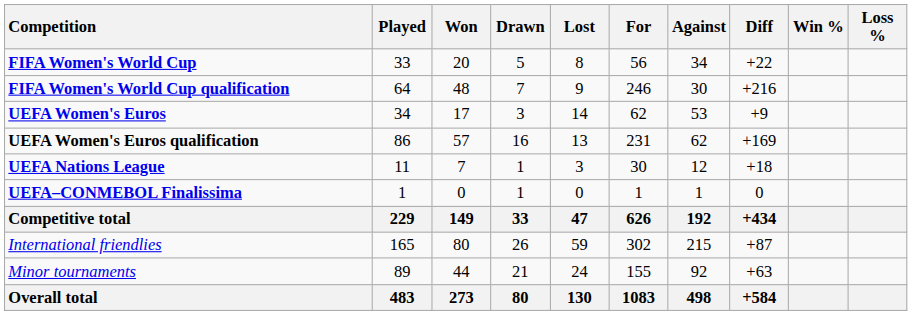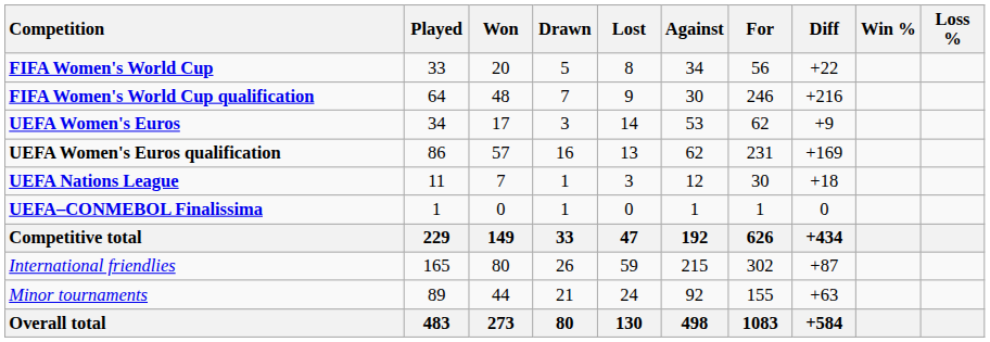 <table class="wikitable sortable" style="text-align:center;">
 <tr>
 <th style="width:350px; text-align:left;">Competition</th>
 <th style="width:50px;">Played</th>
 <th style="width:50px;">Won</th>
 <th style="width:50px;">Drawn</th>
 <th style="width:50px;">Lost</th>
+<th style="width:50px;">Against</th>
 <th style="width:50px;">For</th>
-<th style="width:50px;">Against</th>
 <th style="width:50px;">Diff</th>
 <th style="width:50px;">Win %</th>
 <th style="width:50px;">Loss %</th>
 </tr>
 <tr>
 <td style="text-align:left;"><strong><a href='#'>FIFA Women's World Cup</a></strong></td>
 <td>33</td>
 <td>20</td>
 <td>5</td>
 <td>8</td>
+<td>34</td>
 <td>56</td>
-<td>34</td>
 <td>+22</td>
 <td></td>
 <td></td>
 </tr>
 <tr>
 <td style="text-align:left;"><strong><a href='#'>FIFA Women's World Cup qualification</a></strong></td>
 <td>64</td>
 <td>48</td>
 <td>7</td>
 <td>9</td>
+<td>30</td>
 <td>246</td>
-<td>30</td>
 <td>+216</td>
 <td></td>
 <td></td>
 </tr>
 <tr>
 <td style="text-align:left;"><strong><a href='#'>UEFA Women's Euros</a></strong></td>
 <td>34</td>
 <td>17</td>
 <td>3</td>
 <td>14</td>
+<td>53</td>
 <td>62</td>
-<td>53</td>
 <td>+9</td>
 <td></td>
 <td></td>
 </tr>
 <tr>
 <td style="text-align:left;"><strong>UEFA Women's Euros qualification</strong></td>
 <td>86</td>
 <td>57</td>
 <td>16</td>
 <td>13</td>
+<td>62</td>
 <td>231</td>
-<td>62</td>
 <td>+169</td>
 <td></td>
 <td></td>
 </tr>
 <tr>
 <td style="text-align:left;"><strong><a href='#'>UEFA Nations League</a></strong></td>
 <td>11</td>
 <td>7</td>
 <td>1</td>
 <td>3</td>
+<td>12</td>
 <td>30</td>
-<td>12</td>
 <td>+18</td>
 <td></td>
 <td></td>
 </tr>
 <tr>
 <td style="text-align:left;"><strong><a href='#'>UEFA–CONMEBOL Finalissima</a></strong></td>
 <td>1</td>
 <td>0</td>
 <td>1</td>
 <td>0</td>
 <td>1</td>
 <td>1</td>
 <td>0</td>
 <td></td>
 <td></td>
 </tr>
 <tr>
 <th style="text-align:left;">Competitive total</th>
 <th>229</th>
 <th>149</th>
 <th>33</th>
 <th>47</th>
+<th>192</th>
 <th>626</th>
-<th>192</th>
 <th>+434</th>
 <th></th>
 <th></th>
 </tr>
 <tr>
 <td style="text-align:left;"><em><a href='#'>International friendlies</a></em></td>
 <td>165</td>
 <td>80</td>
 <td>26</td>
 <td>59</td>
+<td>215</td>
 <td>302</td>
-<td>215</td>
 <td>+87</td>
 <td></td>
 <td></td>
 </tr>
 <tr>
 <td style="text-align:left;"><em><a href='#'>Minor tournaments</a></em></td>
 <td>89</td>
 <td>44</td>
 <td>21</td>
 <td>24</td>
+<td>92</td>
 <td>155</td>
-<td>92</td>
 <td>+63</td>
 <td></td>
 <td></td>
 </tr>
 <tr>
 <th style="text-align:left;">Overall total</th>
 <th>483</th>
 <th>273</th>
 <th>80</th>
 <th>130</th>
+<th>498</th>
 <th>1083</th>
-<th>498</th>
 <th>+584</th>
 <th></th>
 <th></th>
 </tr>
 </table>
